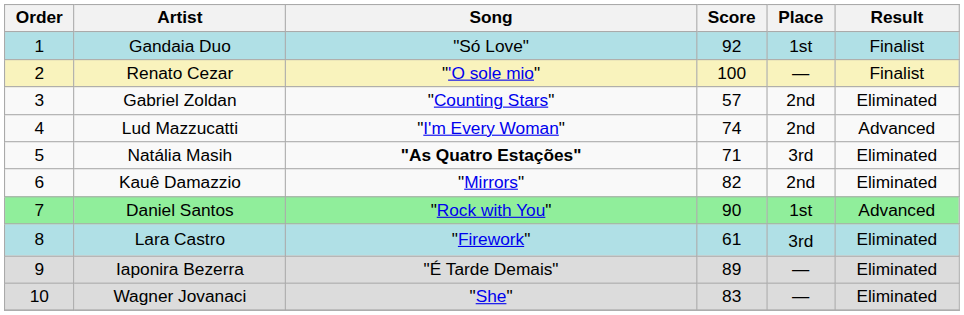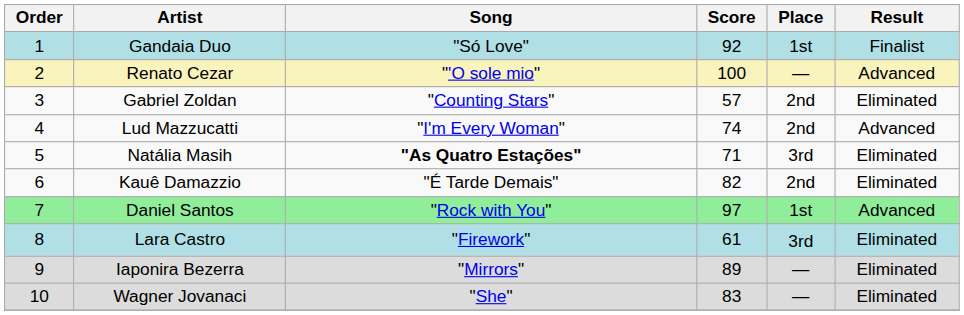 <table class="wikitable" style="text-align:center; width:70%;">
 <tr>
 <th scope="col" width="05%">Order</th>
 <th scope="col" width="17%">Artist</th>
 <th scope="col" width="33%">Song</th>
 <th scope="col" width="05%">Score</th>
 <th scope="col" width="05%">Place</th>
 <th scope="col" width="10%">Result</th>
 </tr>
 <tr bgcolor=B0E0E6>
 <td>1</td>
 <td>Gandaia Duo</td>
 <td>"Só Love"</td>
 <td>92</td>
 <td>1st</td>
 <td>Finalist</td>
 </tr>
 <tr bgcolor=F9F3BD>
 <td>2</td>
 <td>Renato Cezar</td>
 <td>"<a href='#'>'O sole mio</a>"</td>
 <td>100</td>
 <td>—</td>
-<td>Finalist</td>
+<td>Advanced</td>
 </tr>
 <tr>
 <td>3</td>
 <td>Gabriel Zoldan</td>
 <td>"<a href='#'>Counting Stars</a>"</td>
 <td>57</td>
 <td>2nd</td>
 <td>Eliminated</td>
 </tr>
 <tr>
 <td>4</td>
 <td>Lud Mazzucatti</td>
 <td>"<a href='#'>I'm Every Woman</a>"</td>
 <td>74</td>
 <td>2nd</td>
 <td>Advanced</td>
 </tr>
 <tr>
 <td>5</td>
 <td>Natália Masih</td>
 <td><strong>"As Quatro Estações"</strong></td>
 <td>71</td>
 <td>3rd</td>
 <td>Eliminated</td>
 </tr>
 <tr>
 <td>6</td>
 <td>Kauê Damazzio</td>
-<td>"<a href='#'>Mirrors</a>"</td>
+<td>"É Tarde Demais"</td>
 <td>82</td>
 <td>2nd</td>
 <td>Eliminated</td>
 </tr>
 <tr bgcolor=90EE9B>
 <td>7</td>
 <td>Daniel Santos</td>
 <td>"<a href='#'>Rock with You</a>"</td>
-<td>90</td>
+<td>97</td>
 <td>1st</td>
 <td>Advanced</td>
 </tr>
 <tr bgcolor=B0E0E6>
 <td>8</td>
 <td>Lara Castro</td>
 <td>"<a href='#'>Firework</a>"</td>
 <td>61</td>
 <td>3rd<sup></sup></td>
 <td>Eliminated</td>
 </tr>
 <tr bgcolor=DCDCDC>
 <td>9</td>
 <td>Iaponira Bezerra</td>
-<td>"É Tarde Demais"</td>
+<td>"<a href='#'>Mirrors</a>"</td>
 <td>89</td>
 <td>—</td>
 <td>Eliminated</td>
 </tr>
 <tr bgcolor=DCDCDC>
 <td>10</td>
 <td>Wagner Jovanaci</td>
 <td>"<a href='#'>She</a>"</td>
 <td>83</td>
 <td>—</td>
 <td>Eliminated</td>
 </tr>
 <tr>
 </tr>
 </table>
